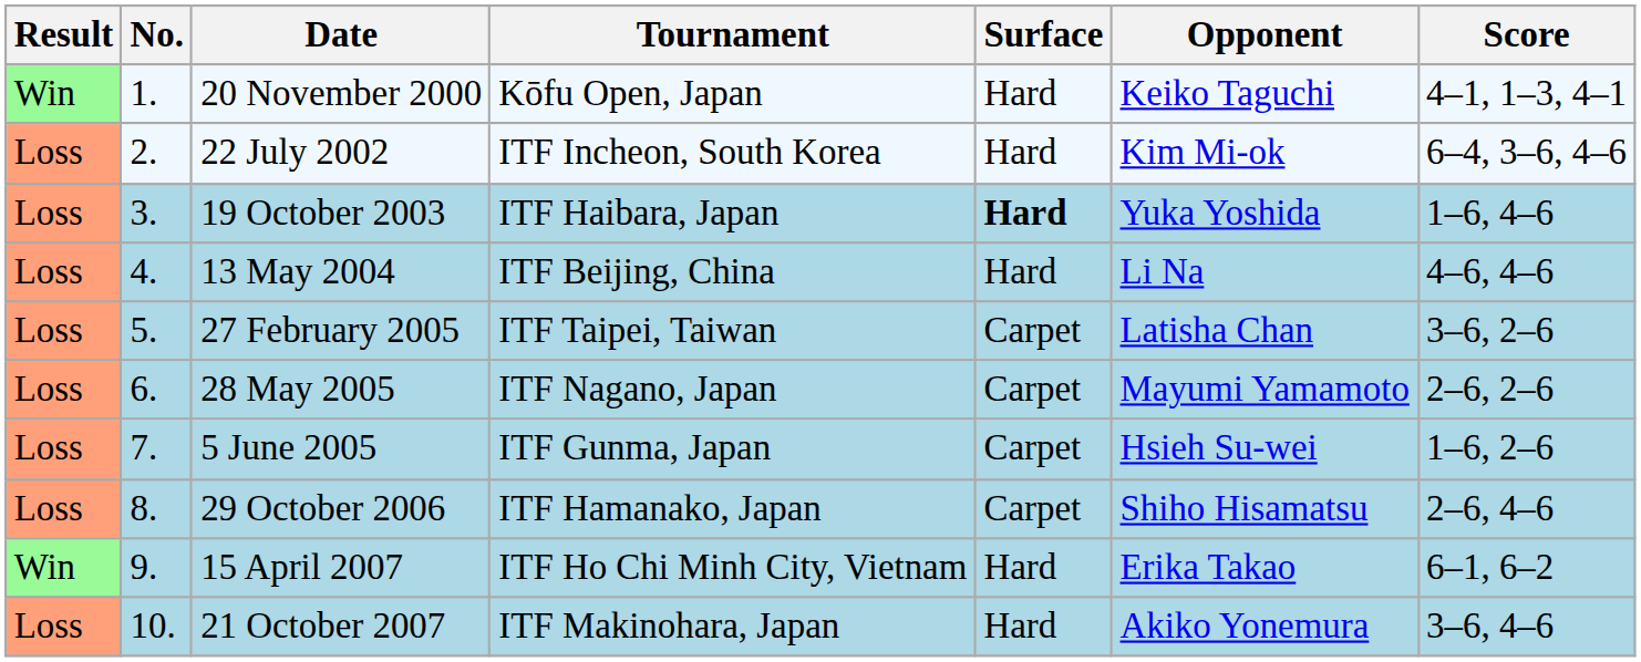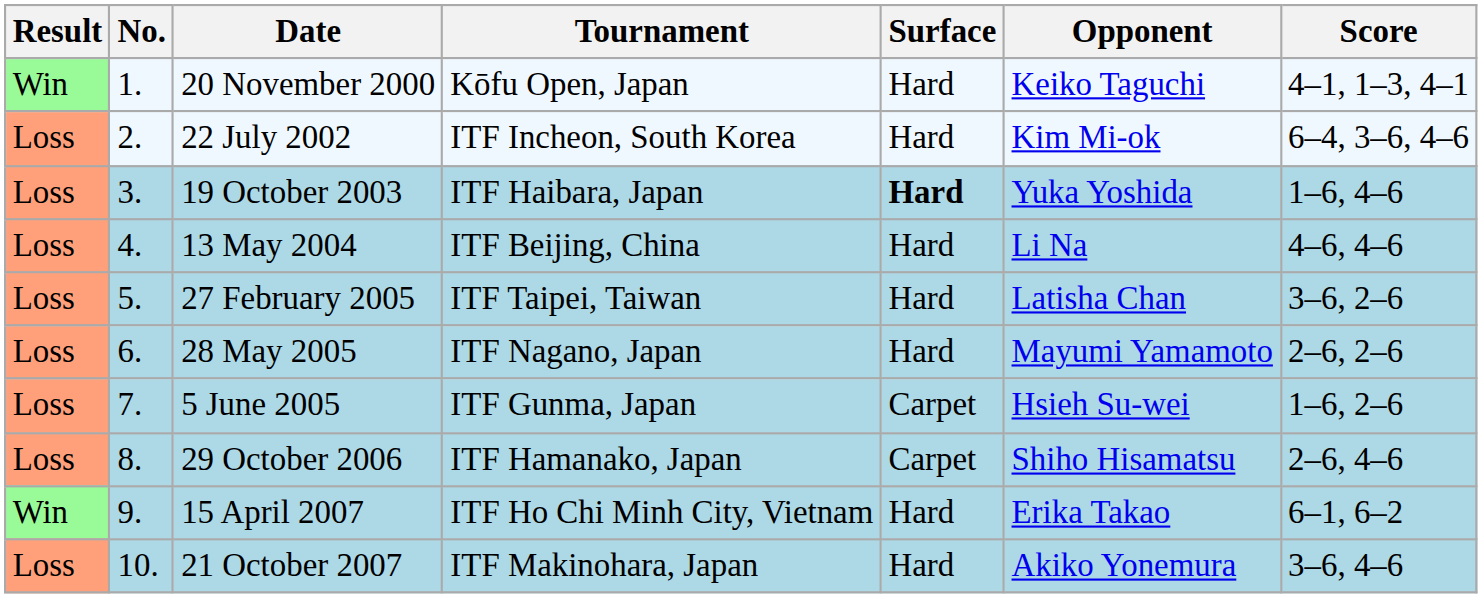 <table class="sortable wikitable" style=font-size:97%>
 <tr>
 <th>Result</th>
 <th>No.</th>
 <th>Date</th>
 <th>Tournament</th>
 <th>Surface</th>
 <th>Opponent</th>
 <th class="unsortable">Score</th>
 </tr>
 <tr style="background:#f0f8ff;">
 <td style="background:#98fb98;">Win</td>
 <td>1.</td>
 <td>20 November 2000</td>
 <td>Kōfu Open, Japan</td>
 <td>Hard</td>
 <td> <a href='#'>Keiko Taguchi</a></td>
 <td>4–1, 1–3, 4–1</td>
 </tr>
 <tr style="background:#f0f8ff;">
 <td style="background:#ffa07a;">Loss</td>
 <td>2.</td>
 <td>22 July 2002</td>
 <td>ITF Incheon, South Korea</td>
 <td>Hard</td>
 <td> <a href='#'>Kim Mi-ok</a></td>
 <td>6–4, 3–6, 4–6</td>
 </tr>
 <tr style="background:lightblue;">
 <td style="background:#ffa07a;">Loss</td>
 <td>3.</td>
 <td>19 October 2003</td>
 <td>ITF Haibara, Japan</td>
 <td><strong>Hard</strong></td>
 <td> <a href='#'>Yuka Yoshida</a></td>
 <td>1–6, 4–6</td>
 </tr>
 <tr style="background:lightblue;">
 <td style="background:#ffa07a;">Loss</td>
 <td>4.</td>
 <td>13 May 2004</td>
 <td>ITF Beijing, China</td>
 <td>Hard</td>
 <td> <a href='#'>Li Na</a></td>
 <td>4–6, 4–6</td>
 </tr>
 <tr style="background:lightblue;">
 <td style="background:#ffa07a;">Loss</td>
 <td>5.</td>
 <td>27 February 2005</td>
 <td>ITF Taipei, Taiwan</td>
-<td>Carpet</td>
+<td>Hard</td>
 <td> <a href='#'>Latisha Chan</a></td>
 <td>3–6, 2–6</td>
 </tr>
 <tr style="background:lightblue;">
 <td style="background:#ffa07a;">Loss</td>
 <td>6.</td>
 <td>28 May 2005</td>
 <td>ITF Nagano, Japan</td>
-<td>Carpet</td>
+<td>Hard</td>
 <td> <a href='#'>Mayumi Yamamoto</a></td>
 <td>2–6, 2–6</td>
 </tr>
 <tr style="background:lightblue;">
 <td style="background:#ffa07a;">Loss</td>
 <td>7.</td>
 <td>5 June 2005</td>
 <td>ITF Gunma, Japan</td>
 <td>Carpet</td>
 <td> <a href='#'>Hsieh Su-wei</a></td>
 <td>1–6, 2–6</td>
 </tr>
 <tr style="background:lightblue;">
 <td style="background:#ffa07a;">Loss</td>
 <td>8.</td>
 <td>29 October 2006</td>
 <td>ITF Hamanako, Japan</td>
 <td>Carpet</td>
 <td> <a href='#'>Shiho Hisamatsu</a></td>
 <td>2–6, 4–6</td>
 </tr>
 <tr style="background:lightblue;">
 <td style="background:#98fb98;">Win</td>
 <td>9.</td>
 <td>15 April 2007</td>
 <td>ITF Ho Chi Minh City, Vietnam</td>
 <td>Hard</td>
 <td> <a href='#'>Erika Takao</a></td>
 <td>6–1, 6–2</td>
 </tr>
 <tr style="background:lightblue;">
 <td style="background:#ffa07a;">Loss</td>
 <td>10.</td>
 <td>21 October 2007</td>
 <td>ITF Makinohara, Japan</td>
 <td>Hard</td>
 <td> <a href='#'>Akiko Yonemura</a></td>
 <td>3–6, 4–6</td>
 </tr>
 </table>
